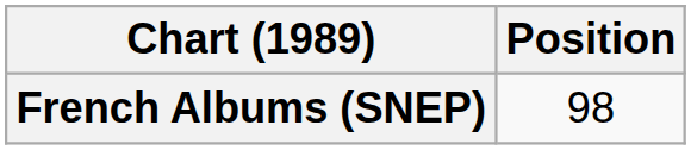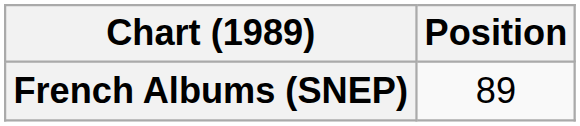 <table class="wikitable sortable plainrowheaders" style="text-align:center">
 <tr>
 <th scope="col">Chart (1989)</th>
 <th scope="col">Position</th>
 </tr>
 <tr>
 <th scope="row">French Albums (SNEP)</th>
-<td>98</td>
+<td>89</td>
 </tr>
 </table>
